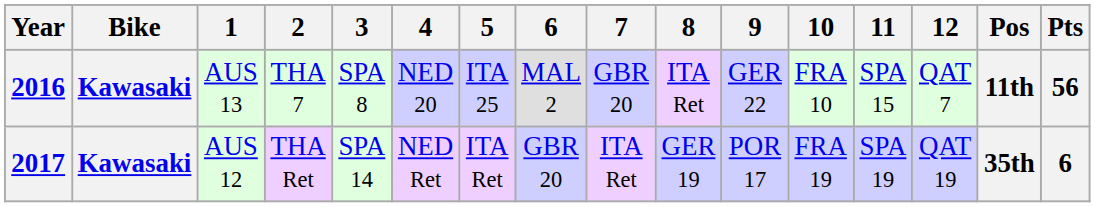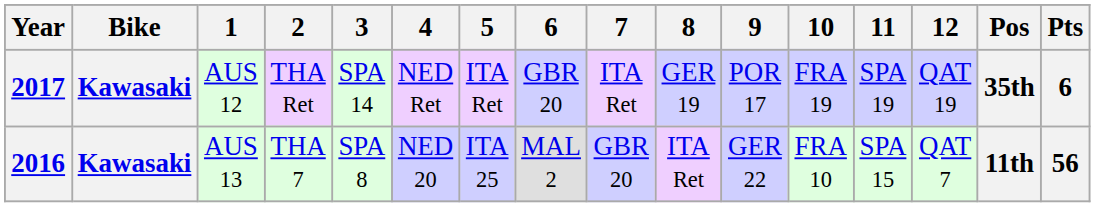 <table class="wikitable" style="text-align:center; font-size:90%">
 <tr>
 <th>Year</th>
 <th>Bike</th>
 <th>1</th>
 <th>2</th>
 <th>3</th>
 <th>4</th>
 <th>5</th>
 <th>6</th>
 <th>7</th>
 <th>8</th>
 <th>9</th>
 <th>10</th>
 <th>11</th>
 <th>12</th>
 <th>Pos</th>
 <th>Pts</th>
 </tr>
 <tr>
+<th><a href='#'>2017</a></th>
+<th><a href='#'>Kawasaki</a></th>
+<td style="background:#DFFFDF;"><a href='#'>AUS</a><br><small>12</small></td>
+<td style="background:#efcfff;"><a href='#'>THA</a><br><small>Ret</small></td>
+<td style="background:#DFFFDF;"><a href='#'>SPA</a><br><small>14</small></td>
+<td style="background:#efcfff;"><a href='#'>NED</a><br><small>Ret</small></td>
+<td style="background:#efcfff;"><a href='#'>ITA</a><br><small>Ret</small></td>
+<td style="background:#cfcfff;"><a href='#'>GBR</a><br><small>20</small></td>
+<td style="background:#efcfff;"><a href='#'>ITA</a><br><small>Ret</small></td>
+<td style="background:#cfcfff;"><a href='#'>GER</a><br><small>19</small></td>
+<td style="background:#cfcfff;"><a href='#'>POR</a><br><small>17</small></td>
+<td style="background:#cfcfff;"><a href='#'>FRA</a><br><small>19</small></td>
+<td style="background:#cfcfff;"><a href='#'>SPA</a><br><small>19</small></td>
+<td style="background:#cfcfff;"><a href='#'>QAT</a><br><small>19</small></td>
+<th>35th</th>
+<th>6</th>
+</tr>
+<tr>
 <th><a href='#'>2016</a></th>
 <th><a href='#'>Kawasaki</a></th>
 <td style="background:#DFFFDF;"><a href='#'>AUS</a><br><small>13</small></td>
 <td style="background:#DFFFDF;"><a href='#'>THA</a><br><small>7</small></td>
 <td style="background:#DFFFDF;"><a href='#'>SPA</a><br><small>8</small></td>
 <td style="background:#cfcfff;"><a href='#'>NED</a><br><small>20</small></td>
 <td style="background:#cfcfff;"><a href='#'>ITA</a><br><small>25</small></td>
 <td style="background:#DFDFDF;"><a href='#'>MAL</a><br><small>2</small></td>
 <td style="background:#cfcfff;"><a href='#'>GBR</a><br><small>20</small></td>
 <td style="background:#efcfff;"><a href='#'>ITA</a><br><small>Ret</small></td>
 <td style="background:#cfcfff;"><a href='#'>GER</a><br><small>22</small></td>
 <td style="background:#DFFFDF;"><a href='#'>FRA</a><br><small>10</small></td>
 <td style="background:#DFFFDF;"><a href='#'>SPA</a><br><small>15</small></td>
 <td style="background:#DFFFDF;"><a href='#'>QAT</a><br><small>7</small></td>
 <th>11th</th>
 <th>56</th>
 </tr>
-<tr>
-<th><a href='#'>2017</a></th>
-<th><a href='#'>Kawasaki</a></th>
-<td style="background:#DFFFDF;"><a href='#'>AUS</a><br><small>12</small></td>
-<td style="background:#efcfff;"><a href='#'>THA</a><br><small>Ret</small></td>
-<td style="background:#DFFFDF;"><a href='#'>SPA</a><br><small>14</small></td>
-<td style="background:#efcfff;"><a href='#'>NED</a><br><small>Ret</small></td>
-<td style="background:#efcfff;"><a href='#'>ITA</a><br><small>Ret</small></td>
-<td style="background:#cfcfff;"><a href='#'>GBR</a><br><small>20</small></td>
-<td style="background:#efcfff;"><a href='#'>ITA</a><br><small>Ret</small></td>
-<td style="background:#cfcfff;"><a href='#'>GER</a><br><small>19</small></td>
-<td style="background:#cfcfff;"><a href='#'>POR</a><br><small>17</small></td>
-<td style="background:#cfcfff;"><a href='#'>FRA</a><br><small>19</small></td>
-<td style="background:#cfcfff;"><a href='#'>SPA</a><br><small>19</small></td>
-<td style="background:#cfcfff;"><a href='#'>QAT</a><br><small>19</small></td>
-<th>35th</th>
-<th>6</th>
-</tr>
 </table>
